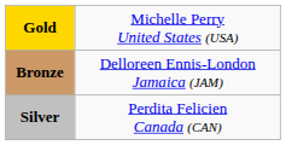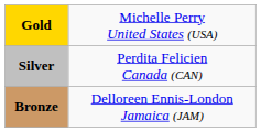 <table class="wikitable" style=" text-align:center; font-size:110%;" width="35%">
 <tr>
 <td bgcolor="gold"><strong>Gold</strong></td>
 <td> <a href='#'>Michelle Perry</a><br><em><a href='#'>United States</a> <small>(USA)</small></em></td>
 </tr>
 <tr>
+<td bgcolor="silver"><strong>Silver</strong></td>
+<td> <a href='#'>Perdita Felicien</a><br><em><a href='#'>Canada</a> <small>(CAN)</small></em></td>
+</tr>
+<tr>
 <td bgcolor="CC9966"><strong>Bronze</strong></td>
 <td> <a href='#'>Delloreen Ennis-London</a><br><em><a href='#'>Jamaica</a> <small>(JAM)</small></em></td>
 </tr>
-<tr>
-<td bgcolor="silver"><strong>Silver</strong></td>
-<td> <a href='#'>Perdita Felicien</a><br><em><a href='#'>Canada</a> <small>(CAN)</small></em></td>
-</tr>
 </table>
